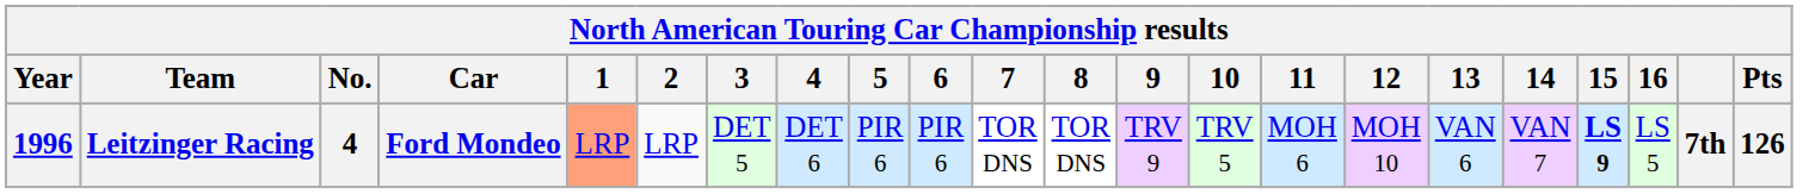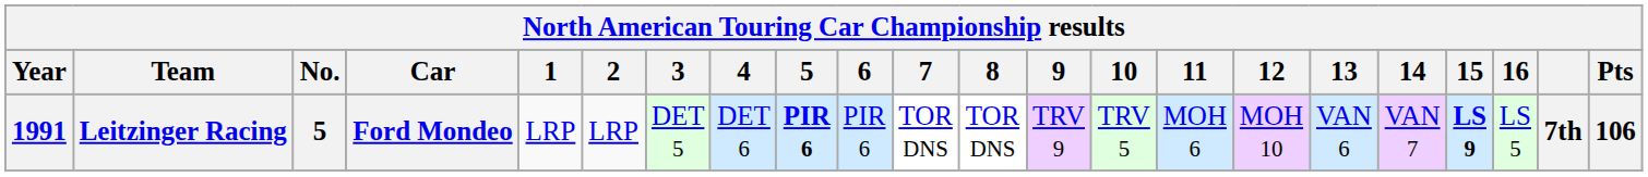 <table class="wikitable" style="text-align:center; font-size:80%">
 <tr>
 <th colspan=45><a href='#'>North American Touring Car Championship</a> results</th>
 </tr>
 <tr>
 <th>Year</th>
 <th>Team</th>
 <th>No.</th>
 <th>Car</th>
 <th>1</th>
 <th>2</th>
 <th>3</th>
 <th>4</th>
 <th>5</th>
 <th>6</th>
 <th>7</th>
 <th>8</th>
 <th>9</th>
 <th>10</th>
 <th>11</th>
 <th>12</th>
 <th>13</th>
 <th>14</th>
 <th>15</th>
 <th>16</th>
 <th></th>
 <th>Pts</th>
 </tr>
 <tr>
-<th><a href='#'>1996</a></th>
+<th><a href='#'>1991</a></th>
 <th><a href='#'>Leitzinger Racing</a></th>
-<th>4</th>
+<th>5</th>
 <th><a href='#'>Ford Mondeo</a></th>
-<td style="background: lightsalmon;"><a href='#'>LRP</a></td>
+<td><a href='#'>LRP</a></td>
 <td><a href='#'>LRP</a></td>
 <td style="background:#DFFFDF;"><a href='#'>DET</a><br><small>5</small></td>
 <td style="background:#CFEAFF;"><a href='#'>DET</a><br><small>6</small></td>
-<td style="background:#CFEAFF;"><a href='#'>PIR</a><br><small>6</small></td>
+<td style="background:#CFEAFF;"><strong><a href='#'>PIR</a><br><small>6</small></strong></td>
 <td style="background:#CFEAFF;"><a href='#'>PIR</a><br><small>6</small></td>
 <td style="background:#FFFFFF;"><a href='#'>TOR</a><br><small>DNS</small></td>
 <td style="background:#FFFFFF;"><a href='#'>TOR</a><br><small>DNS</small></td>
 <td style="background:#EFCFFF;"><a href='#'>TRV</a><br><small>9</small></td>
 <td style="background:#DFFFDF;"><a href='#'>TRV</a><br><small>5</small></td>
 <td style="background:#CFEAFF;"><a href='#'>MOH</a><br><small>6</small></td>
 <td style="background:#EFCFFF;"><a href='#'>MOH</a><br><small>10</small></td>
 <td style="background:#CFEAFF;"><a href='#'>VAN</a><br><small>6</small></td>
 <td style="background:#EFCFFF;"><a href='#'>VAN</a><br><small>7</small></td>
 <td style="background:#CFEAFF;"><strong><a href='#'>LS</a><br><small>9</small></strong></td>
 <td style="background:#DFFFDF;"><a href='#'>LS</a><br><small>5</small></td>
 <th>7th</th>
-<th>126</th>
+<th>106</th>
 </tr>
 </table>
